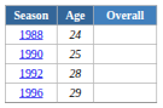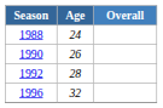 <table class="wikitable" style="font-size:95%; text-align:center; border:grey solid 1px; border-collapse:collapse; background:#ffffff;">
 <tr>
 <th style="background-color:#369; color:white; width:60px;"> Season </th>
 <th style="background-color:#369; color:white; width:40px;"> Age </th>
 <th style="background-color:#4180be; color:white; width:75px;">Overall</th>
 </tr>
 <tr>
 <td><a href='#'>1988</a></td>
 <td><em>24</em></td>
 <td></td>
 </tr>
 <tr>
 <td><a href='#'>1990</a></td>
-<td><em>25</em></td>
+<td><em>26</em></td>
 <td></td>
 </tr>
 <tr>
 <td><a href='#'>1992</a></td>
 <td><em>28</em></td>
 <td></td>
 </tr>
 <tr>
 <td><a href='#'>1996</a></td>
-<td><em>29</em></td>
+<td><em>32</em></td>
 <td></td>
 </tr>
 <tr>
 </tr>
 </table>
